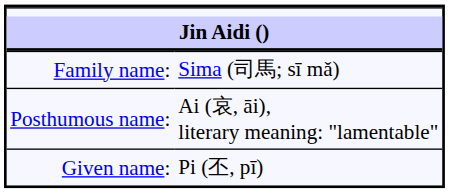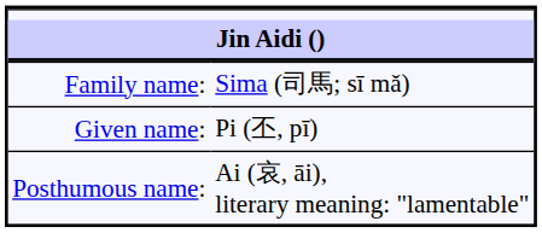 <table cellpadding=3px cellspacing=0px bgcolor=#f7f8ff style="float:right; border:2px solid; margin:5px;">
 <tr>
 <td colspan=2 align=center style="border-top:1px solid"></td>
 </tr>
 <tr>
 <th align=center style="background:#ccf; border-bottom:2px solid" colspan=2><strong>Jin Aidi</strong> ()</th>
 </tr>
 <tr>
 <td align=right style="border-top:1px solid"><a href='#'>Family name</a>:</td>
 <td style="border-top:1px solid"><a href='#'>Sima</a> (司馬; sī mǎ)</td>
 </tr>
 <tr>
+<td align=right style="border-top:1px solid"><a href='#'>Given name</a>:</td>
+<td style="border-top:1px solid">Pi (丕, pī)</td>
+</tr>
+<tr>
 <td align=right style="border-top:1px solid"><a href='#'>Posthumous name</a>:</td>
 <td style="border-top:1px solid">Ai (哀, āi),<br>literary meaning: "lamentable"</td>
 </tr>
 <tr>
-<td align=right style="border-top:1px solid"><a href='#'>Given name</a>:</td>
-<td style="border-top:1px solid">Pi (丕, pī)</td>
-</tr>
-<tr>
 </tr>
 </table>
